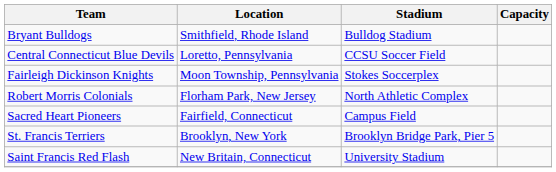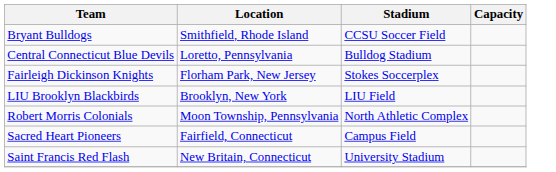 <table class="wikitable sortable" style="text-align: left;">
 <tr>
 <th>Team</th>
 <th>Location</th>
 <th>Stadium</th>
 <th>Capacity</th>
 </tr>
 <tr>
 <td><a href='#'>Bryant Bulldogs</a></td>
 <td><a href='#'>Smithfield, Rhode Island</a></td>
-<td><a href='#'>Bulldog Stadium</a></td>
+<td><a href='#'>CCSU Soccer Field</a></td>
 <td align="center"></td>
 </tr>
 <tr>
 <td><a href='#'>Central Connecticut Blue Devils</a></td>
 <td><a href='#'>Loretto, Pennsylvania</a></td>
-<td><a href='#'>CCSU Soccer Field</a></td>
+<td><a href='#'>Bulldog Stadium</a></td>
 <td align="center"></td>
 </tr>
 <tr>
 <td><a href='#'>Fairleigh Dickinson Knights</a></td>
-<td><a href='#'>Moon Township, Pennsylvania</a></td>
+<td><a href='#'>Florham Park, New Jersey</a></td>
 <td><a href='#'>Stokes Soccerplex</a></td>
 <td align="center"></td>
 </tr>
 <tr>
+<td><a href='#'>LIU Brooklyn Blackbirds</a></td>
+<td><a href='#'>Brooklyn, New York</a></td>
+<td><a href='#'>LIU Field</a></td>
+<td align="center"></td>
+</tr>
+<tr>
 <td><a href='#'>Robert Morris Colonials</a></td>
-<td><a href='#'>Florham Park, New Jersey</a></td>
+<td><a href='#'>Moon Township, Pennsylvania</a></td>
 <td><a href='#'>North Athletic Complex</a></td>
 <td align="center"></td>
 </tr>
 <tr>
 <td><a href='#'>Sacred Heart Pioneers</a></td>
 <td><a href='#'>Fairfield, Connecticut</a></td>
 <td><a href='#'>Campus Field</a></td>
-<td align="center"></td>
-</tr>
-<tr>
-<td><a href='#'>St. Francis Terriers</a></td>
-<td><a href='#'>Brooklyn, New York</a></td>
-<td><a href='#'> Brooklyn Bridge Park, Pier 5</a></td>
 <td align="center"></td>
 </tr>
 <tr>
 <td><a href='#'>Saint Francis Red Flash</a></td>
 <td><a href='#'>New Britain, Connecticut</a></td>
 <td><a href='#'>University Stadium</a></td>
 <td align="center"></td>
 </tr>
 <tr>
 </tr>
 </table>
